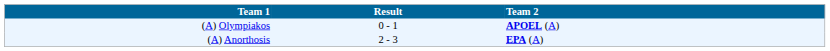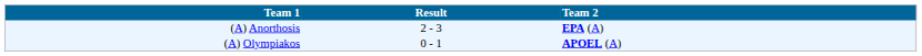 <table cellspacing="0" style="background: #EBF5FF; border: 1px #aaa solid; border-collapse: collapse; font-size: 95%;" width=60%>
 <tr bgcolor=#006699 style="color:white;">
 <th width=25% align="right">Team 1</th>
 <th width=22% align="center">Result</th>
 <th width=30% align="left">Team 2</th>
 </tr>
 <tr>
+<td align=right>(<a href='#'>A</a>) <a href='#'>Anorthosis</a></td>
+<td align=center>2 - 3</td>
+<td align=left><strong><a href='#'>EPA</a></strong> (<a href='#'>A</a>)</td>
+</tr>
+<tr>
 <td align=right>(<a href='#'>A</a>) <a href='#'>Olympiakos</a></td>
 <td align=center>0 - 1</td>
 <td align=left><strong><a href='#'>APOEL</a></strong> (<a href='#'>A</a>)</td>
 </tr>
 <tr>
-<td align=right>(<a href='#'>A</a>) <a href='#'>Anorthosis</a></td>
-<td align=center>2 - 3</td>
-<td align=left><strong><a href='#'>EPA</a></strong> (<a href='#'>A</a>)</td>
-</tr>
-<tr>
 </tr>
 </table>
